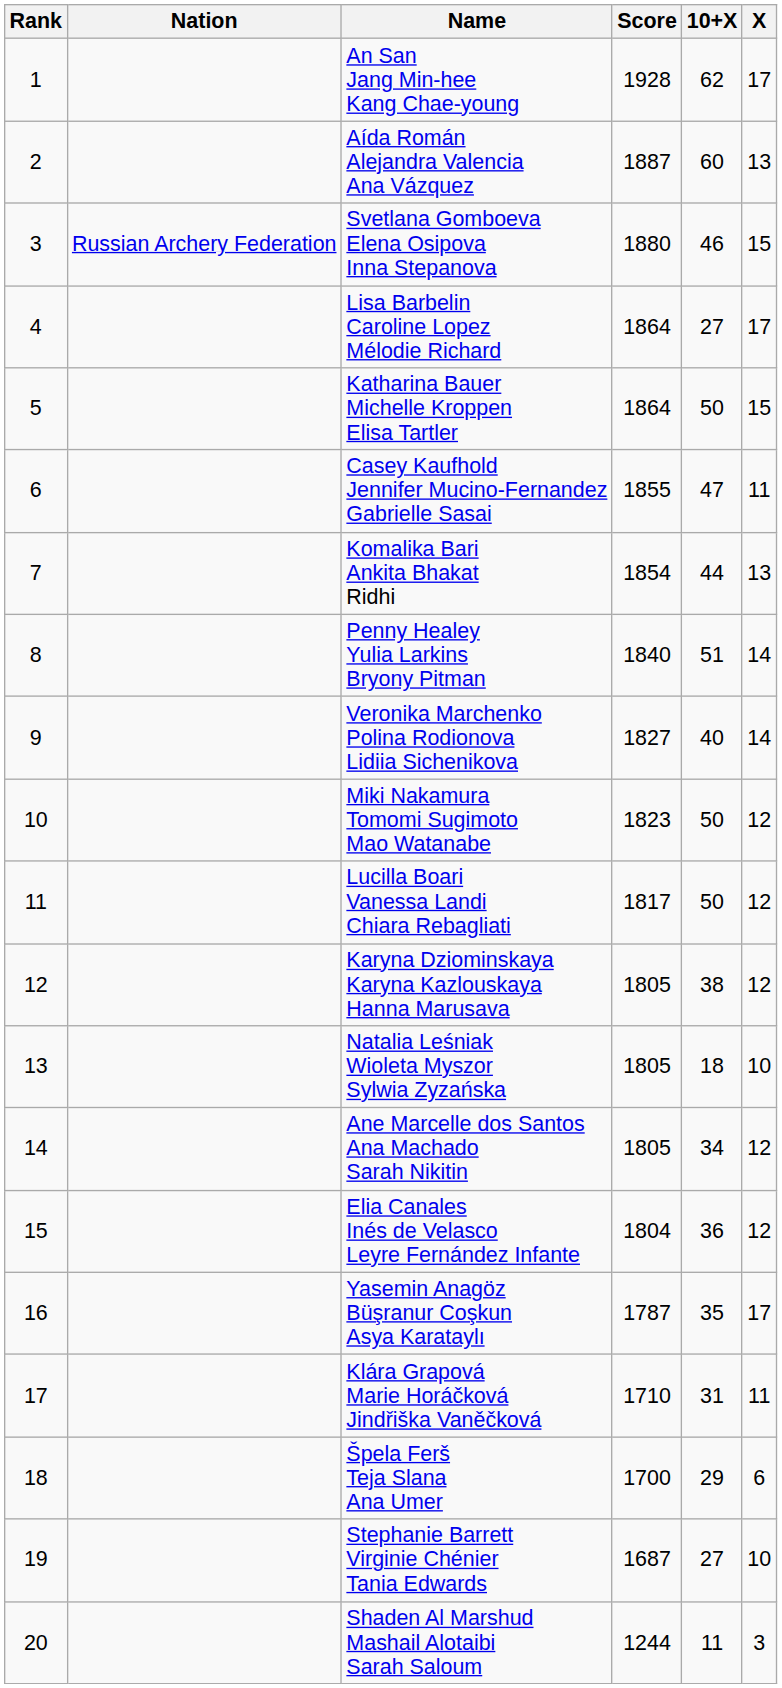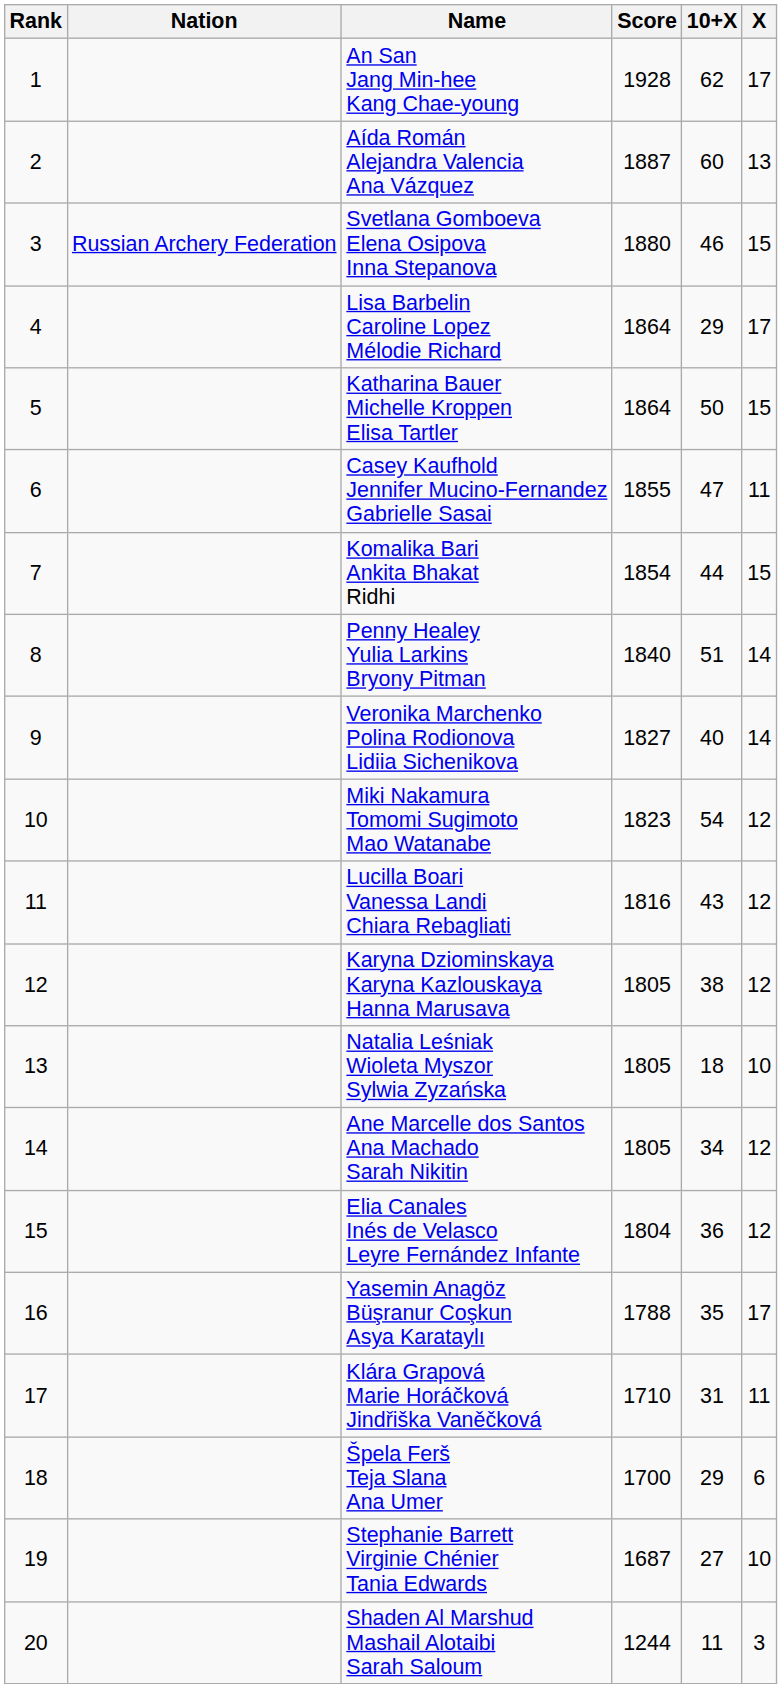 <table class="wikitable sortable" style="text-align:center">
 <tr>
 <th>Rank</th>
 <th>Nation</th>
 <th>Name</th>
 <th>Score</th>
 <th>10+X</th>
 <th>X</th>
 </tr>
 <tr>
 <td>1</td>
 <td align=left></td>
 <td align=left><a href='#'>An San</a> <br> <a href='#'>Jang Min-hee</a> <br> <a href='#'>Kang Chae-young</a></td>
 <td>1928</td>
 <td>62</td>
 <td>17</td>
 </tr>
 <tr>
 <td>2</td>
 <td align=left></td>
 <td align=left><a href='#'>Aída Román</a> <br> <a href='#'>Alejandra Valencia</a> <br> <a href='#'>Ana Vázquez</a></td>
 <td>1887</td>
 <td>60</td>
 <td>13</td>
 </tr>
 <tr>
 <td>3</td>
 <td align=left><a href='#'>Russian Archery Federation</a></td>
 <td align=left><a href='#'>Svetlana Gomboeva</a> <br> <a href='#'>Elena Osipova</a> <br> <a href='#'>Inna Stepanova</a></td>
 <td>1880</td>
 <td>46</td>
 <td>15</td>
 </tr>
 <tr>
 <td>4</td>
 <td align=left></td>
 <td align=left><a href='#'>Lisa Barbelin</a> <br> <a href='#'>Caroline Lopez</a> <br> <a href='#'>Mélodie Richard</a></td>
 <td>1864</td>
-<td>27</td>
+<td>29</td>
 <td>17</td>
 </tr>
 <tr>
 <td>5</td>
 <td align=left></td>
 <td align=left><a href='#'>Katharina Bauer</a> <br> <a href='#'>Michelle Kroppen</a> <br> <a href='#'>Elisa Tartler</a></td>
 <td>1864</td>
 <td>50</td>
 <td>15</td>
 </tr>
 <tr>
 <td>6</td>
 <td align=left></td>
 <td align=left><a href='#'>Casey Kaufhold</a> <br> <a href='#'>Jennifer Mucino-Fernandez</a> <br> <a href='#'>Gabrielle Sasai</a></td>
 <td>1855</td>
 <td>47</td>
 <td>11</td>
 </tr>
 <tr>
 <td>7</td>
 <td align=left></td>
 <td align=left><a href='#'>Komalika Bari</a> <br> <a href='#'>Ankita Bhakat</a> <br> Ridhi</td>
 <td>1854</td>
 <td>44</td>
-<td>13</td>
+<td>15</td>
 </tr>
 <tr>
 <td>8</td>
 <td align=left></td>
 <td align=left><a href='#'>Penny Healey</a> <br> <a href='#'>Yulia Larkins</a> <br> <a href='#'>Bryony Pitman</a></td>
 <td>1840</td>
 <td>51</td>
 <td>14</td>
 </tr>
 <tr>
 <td>9</td>
 <td align=left></td>
 <td align=left><a href='#'>Veronika Marchenko</a> <br> <a href='#'>Polina Rodionova</a> <br> <a href='#'>Lidiia Sichenikova</a></td>
 <td>1827</td>
 <td>40</td>
 <td>14</td>
 </tr>
 <tr>
 <td>10</td>
 <td align=left></td>
 <td align=left><a href='#'>Miki Nakamura</a> <br> <a href='#'>Tomomi Sugimoto</a> <br> <a href='#'>Mao Watanabe</a></td>
 <td>1823</td>
-<td>50</td>
+<td>54</td>
 <td>12</td>
 </tr>
 <tr>
 <td>11</td>
 <td align=left></td>
 <td align=left><a href='#'>Lucilla Boari</a> <br> <a href='#'>Vanessa Landi</a> <br> <a href='#'>Chiara Rebagliati</a></td>
-<td>1817</td>
-<td>50</td>
+<td>1816</td>
+<td>43</td>
 <td>12</td>
 </tr>
 <tr>
 <td>12</td>
 <td align=left></td>
 <td align=left><a href='#'>Karyna Dziominskaya</a> <br> <a href='#'>Karyna Kazlouskaya</a> <br> <a href='#'>Hanna Marusava</a></td>
 <td>1805</td>
 <td>38</td>
 <td>12</td>
 </tr>
 <tr>
 <td>13</td>
 <td align=left></td>
 <td align=left><a href='#'>Natalia Leśniak</a> <br> <a href='#'>Wioleta Myszor</a> <br> <a href='#'>Sylwia Zyzańska</a></td>
 <td>1805</td>
 <td>18</td>
 <td>10</td>
 </tr>
 <tr>
 <td>14</td>
 <td align=left></td>
 <td align=left><a href='#'>Ane Marcelle dos Santos</a> <br> <a href='#'>Ana Machado</a> <br> <a href='#'>Sarah Nikitin</a></td>
 <td>1805</td>
 <td>34</td>
 <td>12</td>
 </tr>
 <tr>
 <td>15</td>
 <td align=left></td>
 <td align=left><a href='#'>Elia Canales</a> <br> <a href='#'>Inés de Velasco</a> <br> <a href='#'>Leyre Fernández Infante</a></td>
 <td>1804</td>
 <td>36</td>
 <td>12</td>
 </tr>
 <tr>
 <td>16</td>
 <td align=left></td>
 <td align=left><a href='#'>Yasemin Anagöz</a> <br> <a href='#'>Büşranur Coşkun</a> <br> <a href='#'>Asya Karataylı</a></td>
-<td>1787</td>
+<td>1788</td>
 <td>35</td>
 <td>17</td>
 </tr>
 <tr>
 <td>17</td>
 <td align=left></td>
 <td align=left><a href='#'>Klára Grapová</a> <br> <a href='#'>Marie Horáčková</a> <br> <a href='#'>Jindřiška Vaněčková</a></td>
 <td>1710</td>
 <td>31</td>
 <td>11</td>
 </tr>
 <tr>
 <td>18</td>
 <td align=left></td>
 <td align=left><a href='#'>Špela Ferš</a> <br> <a href='#'>Teja Slana</a> <br> <a href='#'>Ana Umer</a></td>
 <td>1700</td>
 <td>29</td>
 <td>6</td>
 </tr>
 <tr>
 <td>19</td>
 <td align=left></td>
 <td align=left><a href='#'>Stephanie Barrett</a> <br> <a href='#'>Virginie Chénier</a> <br> <a href='#'>Tania Edwards</a></td>
 <td>1687</td>
 <td>27</td>
 <td>10</td>
 </tr>
 <tr>
 <td>20</td>
 <td align=left></td>
 <td align=left><a href='#'>Shaden Al Marshud</a> <br> <a href='#'>Mashail Alotaibi</a> <br> <a href='#'>Sarah Saloum</a></td>
 <td>1244</td>
 <td>11</td>
 <td>3</td>
 </tr>
 </table>
